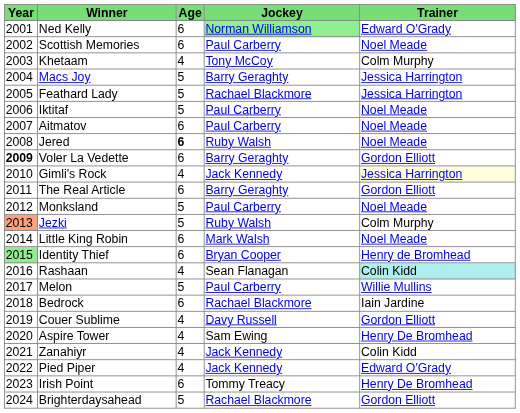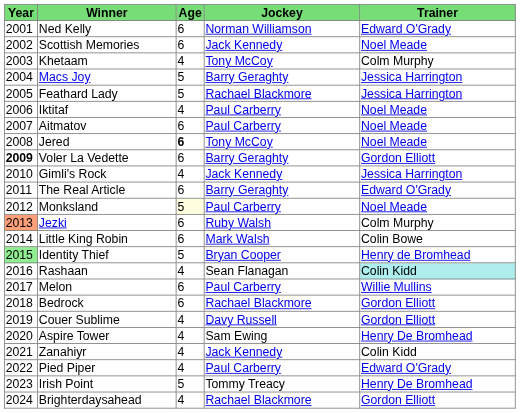 <table class = "sortable" | border="1" style="border-collapse: collapse; font-size:90%">
 <tr bgcolor="#77dd77" align="center">
 <th style="width:36px"><strong>Year</strong></th>
 <th style="width:160px"><strong>Winner</strong></th>
 <th style="width:30px"><strong>Age</strong></th>
 <th style="width:180px"><strong>Jockey</strong></th>
 <th style="width:180px"><strong>Trainer</strong></th>
 </tr>
 <tr>
 <td>2001</td>
 <td>Ned Kelly</td>
 <td>6</td>
-<td style="background: lightgreen;"><a href='#'>Norman Williamson</a></td>
+<td><a href='#'>Norman Williamson</a></td>
 <td><a href='#'>Edward O'Grady</a></td>
 </tr>
 <tr>
 <td>2002</td>
 <td>Scottish Memories</td>
 <td>6</td>
-<td><a href='#'>Paul Carberry</a></td>
+<td><a href='#'>Jack Kennedy</a></td>
 <td><a href='#'>Noel Meade</a></td>
 </tr>
 <tr>
 <td>2003</td>
 <td>Khetaam</td>
 <td>4</td>
 <td><a href='#'>Tony McCoy</a></td>
 <td>Colm Murphy</td>
 </tr>
 <tr>
 <td>2004</td>
 <td><a href='#'>Macs Joy</a></td>
 <td>5</td>
 <td><a href='#'>Barry Geraghty</a></td>
 <td><a href='#'>Jessica Harrington</a></td>
 </tr>
 <tr>
 <td>2005</td>
 <td>Feathard Lady</td>
 <td>5</td>
 <td><a href='#'>Rachael Blackmore</a></td>
 <td><a href='#'>Jessica Harrington</a></td>
 </tr>
 <tr>
 <td>2006</td>
 <td>Iktitaf</td>
-<td>5</td>
+<td>4</td>
 <td><a href='#'>Paul Carberry</a></td>
 <td><a href='#'>Noel Meade</a></td>
 </tr>
 <tr>
 <td>2007</td>
 <td>Aitmatov</td>
 <td>6</td>
 <td><a href='#'>Paul Carberry</a></td>
 <td><a href='#'>Noel Meade</a></td>
 </tr>
 <tr>
 <td>2008</td>
 <td>Jered</td>
 <td><strong>6</strong></td>
-<td><a href='#'>Ruby Walsh</a></td>
+<td><a href='#'>Tony McCoy</a></td>
 <td><a href='#'>Noel Meade</a></td>
 </tr>
 <tr>
 <td><strong>2009</strong></td>
 <td>Voler La Vedette</td>
 <td>6</td>
 <td><a href='#'>Barry Geraghty</a></td>
 <td><a href='#'>Gordon Elliott</a></td>
 </tr>
 <tr>
 <td>2010</td>
 <td>Gimli's Rock</td>
 <td>4</td>
 <td><a href='#'>Jack Kennedy</a></td>
-<td style="background: lightyellow;"><a href='#'>Jessica Harrington</a></td>
+<td><a href='#'>Jessica Harrington</a></td>
 </tr>
 <tr>
 <td>2011</td>
 <td>The Real Article</td>
 <td>6</td>
 <td><a href='#'>Barry Geraghty</a></td>
-<td><a href='#'>Gordon Elliott</a></td>
+<td><a href='#'>Edward O'Grady</a></td>
 </tr>
 <tr>
 <td>2012</td>
 <td>Monksland</td>
-<td>5</td>
+<td style="background: lightyellow;">5</td>
 <td><a href='#'>Paul Carberry</a></td>
 <td><a href='#'>Noel Meade</a></td>
 </tr>
 <tr>
 <td style="background: lightsalmon;">2013</td>
 <td><a href='#'>Jezki</a></td>
-<td>5</td>
+<td>6</td>
 <td><a href='#'>Ruby Walsh</a></td>
 <td>Colm Murphy</td>
 </tr>
 <tr>
 <td>2014</td>
 <td>Little King Robin</td>
 <td>6</td>
 <td><a href='#'>Mark Walsh</a></td>
-<td><a href='#'>Noel Meade</a></td>
+<td>Colin Bowe</td>
 </tr>
 <tr>
 <td style="background: lightgreen;">2015</td>
 <td>Identity Thief</td>
-<td>6</td>
+<td>5</td>
 <td><a href='#'>Bryan Cooper</a></td>
 <td><a href='#'>Henry de Bromhead</a></td>
 </tr>
 <tr>
 <td>2016</td>
 <td>Rashaan</td>
 <td>4</td>
 <td>Sean Flanagan</td>
 <td style="background: paleturquoise;">Colin Kidd</td>
 </tr>
 <tr>
 <td>2017</td>
 <td>Melon</td>
-<td>5</td>
+<td>6</td>
 <td><a href='#'>Paul Carberry</a></td>
 <td><a href='#'>Willie Mullins</a></td>
 </tr>
 <tr>
 <td>2018</td>
 <td>Bedrock</td>
 <td>6</td>
 <td><a href='#'>Rachael Blackmore</a></td>
-<td>Iain Jardine</td>
+<td><a href='#'>Gordon Elliott</a></td>
 </tr>
 <tr>
 <td>2019</td>
 <td>Couer Sublime</td>
 <td>4</td>
 <td><a href='#'>Davy Russell</a></td>
 <td><a href='#'>Gordon Elliott</a></td>
 </tr>
 <tr>
 <td>2020</td>
 <td>Aspire Tower</td>
 <td>4</td>
 <td>Sam Ewing</td>
 <td><a href='#'>Henry De Bromhead</a></td>
 </tr>
 <tr>
 <td>2021</td>
 <td>Zanahiyr</td>
 <td>4</td>
 <td><a href='#'>Jack Kennedy</a></td>
 <td>Colin Kidd</td>
 </tr>
 <tr>
 <td>2022</td>
 <td>Pied Piper</td>
 <td>4</td>
-<td><a href='#'>Jack Kennedy</a></td>
+<td><a href='#'>Paul Carberry</a></td>
 <td><a href='#'>Edward O'Grady</a></td>
 </tr>
 <tr>
 <td>2023</td>
 <td>Irish Point</td>
-<td>6</td>
+<td>5</td>
 <td>Tommy Treacy</td>
 <td><a href='#'>Henry De Bromhead</a></td>
 </tr>
 <tr>
 <td>2024</td>
 <td>Brighterdaysahead</td>
-<td>5</td>
+<td>4</td>
 <td><a href='#'>Rachael Blackmore</a></td>
 <td><a href='#'>Gordon Elliott</a></td>
 </tr>
 </table>
